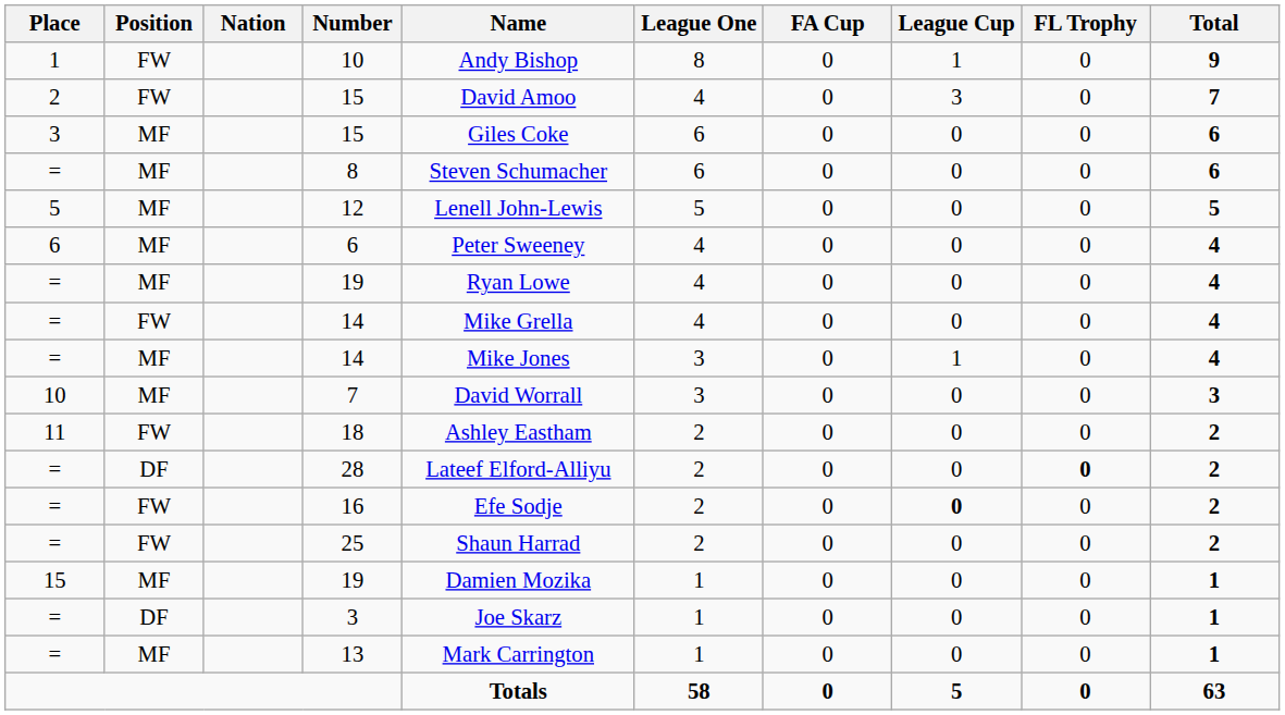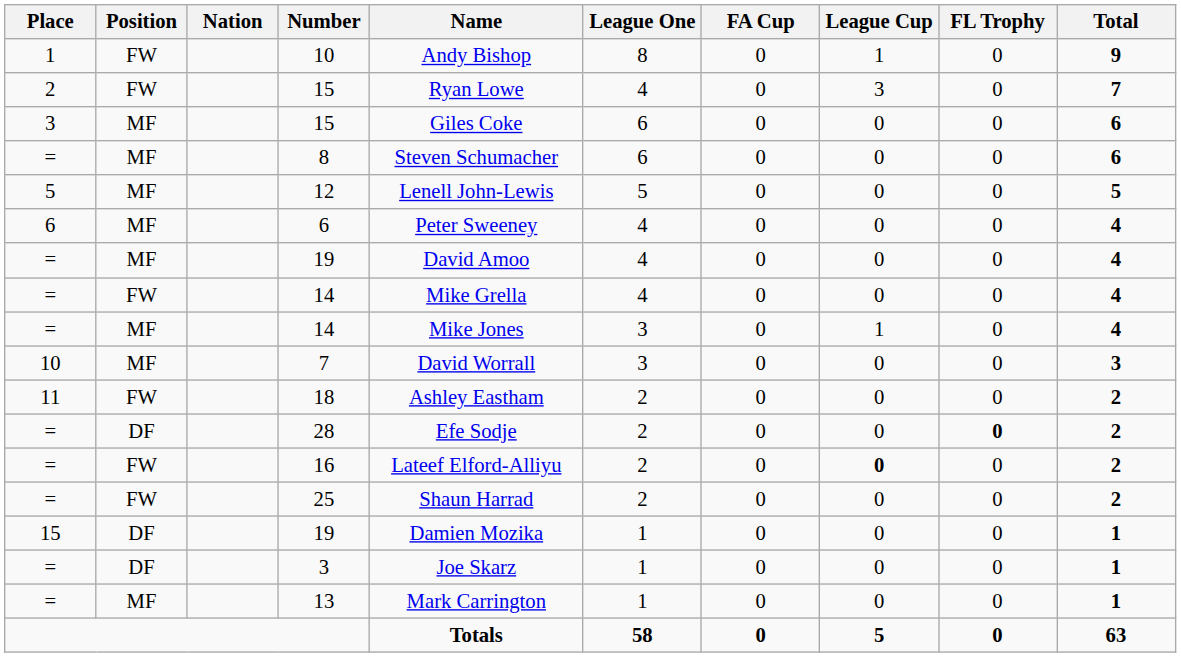 <table class="wikitable" style="font-size: 95%; text-align: center;">
 <tr>
 <th width=60>Place</th>
 <th width=60>Position</th>
 <th width=60>Nation</th>
 <th width=60>Number</th>
 <th width=150>Name</th>
 <th width=80>League One</th>
 <th width=80>FA Cup</th>
 <th width=80>League Cup</th>
 <th width=80>FL Trophy</th>
 <th width=80>Total</th>
 </tr>
 <tr>
 <td>1</td>
 <td>FW</td>
 <td></td>
 <td>10</td>
 <td><a href='#'>Andy Bishop</a></td>
 <td>8</td>
 <td>0</td>
 <td>1</td>
 <td>0</td>
 <td><strong>9</strong></td>
 </tr>
 <tr>
 <td>2</td>
 <td>FW</td>
 <td></td>
 <td>15</td>
-<td><a href='#'>David Amoo</a></td>
+<td><a href='#'>Ryan Lowe</a></td>
 <td>4</td>
 <td>0</td>
 <td>3</td>
 <td>0</td>
 <td><strong>7</strong></td>
 </tr>
 <tr>
 <td>3</td>
 <td>MF</td>
 <td></td>
 <td>15</td>
 <td><a href='#'>Giles Coke</a></td>
 <td>6</td>
 <td>0</td>
 <td>0</td>
 <td>0</td>
 <td><strong>6</strong></td>
 </tr>
 <tr>
 <td>=</td>
 <td>MF</td>
 <td></td>
 <td>8</td>
 <td><a href='#'>Steven Schumacher</a></td>
 <td>6</td>
 <td>0</td>
 <td>0</td>
 <td>0</td>
 <td><strong>6</strong></td>
 </tr>
 <tr>
 <td>5</td>
 <td>MF</td>
 <td></td>
 <td>12</td>
 <td><a href='#'>Lenell John-Lewis</a></td>
 <td>5</td>
 <td>0</td>
 <td>0</td>
 <td>0</td>
 <td><strong>5</strong></td>
 </tr>
 <tr>
 <td>6</td>
 <td>MF</td>
 <td></td>
 <td>6</td>
 <td><a href='#'>Peter Sweeney</a></td>
 <td>4</td>
 <td>0</td>
 <td>0</td>
 <td>0</td>
 <td><strong>4</strong></td>
 </tr>
 <tr>
 <td>=</td>
 <td>MF</td>
 <td></td>
 <td>19</td>
-<td><a href='#'>Ryan Lowe</a></td>
+<td><a href='#'>David Amoo</a></td>
 <td>4</td>
 <td>0</td>
 <td>0</td>
 <td>0</td>
 <td><strong>4</strong></td>
 </tr>
 <tr>
 <td>=</td>
 <td>FW</td>
 <td></td>
 <td>14</td>
 <td><a href='#'>Mike Grella</a></td>
 <td>4</td>
 <td>0</td>
 <td>0</td>
 <td>0</td>
 <td><strong>4</strong></td>
 </tr>
 <tr>
 <td>=</td>
 <td>MF</td>
 <td></td>
 <td>14</td>
 <td><a href='#'>Mike Jones</a></td>
 <td>3</td>
 <td>0</td>
 <td>1</td>
 <td>0</td>
 <td><strong>4</strong></td>
 </tr>
 <tr>
 <td>10</td>
 <td>MF</td>
 <td></td>
 <td>7</td>
 <td><a href='#'>David Worrall</a></td>
 <td>3</td>
 <td>0</td>
 <td>0</td>
 <td>0</td>
 <td><strong>3</strong></td>
 </tr>
 <tr>
 <td>11</td>
 <td>FW</td>
 <td></td>
 <td>18</td>
 <td><a href='#'>Ashley Eastham</a></td>
 <td>2</td>
 <td>0</td>
 <td>0</td>
 <td>0</td>
 <td><strong>2</strong></td>
 </tr>
 <tr>
 <td>=</td>
 <td>DF</td>
 <td></td>
 <td>28</td>
-<td><a href='#'>Lateef Elford-Alliyu</a></td>
+<td><a href='#'>Efe Sodje</a></td>
 <td>2</td>
 <td>0</td>
 <td>0</td>
 <td><strong>0</strong></td>
 <td><strong>2</strong></td>
 </tr>
 <tr>
 <td>=</td>
 <td>FW</td>
 <td></td>
 <td>16</td>
-<td><a href='#'>Efe Sodje</a></td>
+<td><a href='#'>Lateef Elford-Alliyu</a></td>
 <td>2</td>
 <td>0</td>
 <td><strong>0</strong></td>
 <td>0</td>
 <td><strong>2</strong></td>
 </tr>
 <tr>
 <td>=</td>
 <td>FW</td>
 <td></td>
 <td>25</td>
 <td><a href='#'>Shaun Harrad</a></td>
 <td>2</td>
 <td>0</td>
 <td>0</td>
 <td>0</td>
 <td><strong>2</strong></td>
 </tr>
 <tr>
 <td>15</td>
-<td>MF</td>
+<td>DF</td>
 <td></td>
 <td>19</td>
 <td><a href='#'>Damien Mozika</a></td>
 <td>1</td>
 <td>0</td>
 <td>0</td>
 <td>0</td>
 <td><strong>1</strong></td>
 </tr>
 <tr>
 <td>=</td>
 <td>DF</td>
 <td></td>
 <td>3</td>
 <td><a href='#'>Joe Skarz</a></td>
 <td>1</td>
 <td>0</td>
 <td>0</td>
 <td>0</td>
 <td><strong>1</strong></td>
 </tr>
 <tr>
 <td>=</td>
 <td>MF</td>
 <td></td>
 <td>13</td>
 <td><a href='#'>Mark Carrington</a></td>
 <td>1</td>
 <td>0</td>
 <td>0</td>
 <td>0</td>
 <td><strong>1</strong></td>
 </tr>
 <tr>
 <td colspan="4"></td>
 <td><strong>Totals</strong></td>
 <td><strong>58</strong></td>
 <td><strong>0</strong></td>
 <td><strong>5</strong></td>
 <td><strong>0</strong></td>
 <td><strong>63</strong></td>
 </tr>
 </table>
